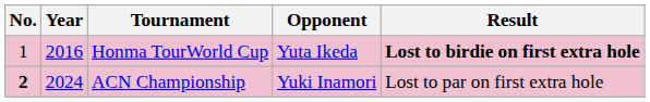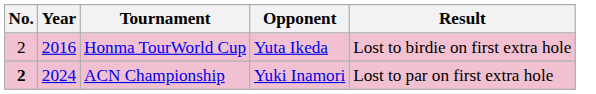 <table class="wikitable" style="font-size:95%;">
 <tr>
 <th>No.</th>
 <th>Year</th>
 <th>Tournament</th>
 <th>Opponent</th>
 <th>Result</th>
 </tr>
 <tr style="background:#F2C1D1;">
-<td align=center>1</td>
+<td align=center>2</td>
 <td><a href='#'>2016</a></td>
 <td><a href='#'>Honma TourWorld Cup</a></td>
 <td> <a href='#'>Yuta Ikeda</a></td>
-<td><strong>Lost to birdie on first extra hole</strong></td>
+<td>Lost to birdie on first extra hole</td>
 </tr>
 <tr style="background:#F2C1D1;">
 <td align=center><strong>2</strong></td>
 <td><a href='#'>2024</a></td>
 <td><a href='#'>ACN Championship</a></td>
 <td> <a href='#'>Yuki Inamori</a></td>
 <td>Lost to par on first extra hole</td>
 </tr>
 </table>
